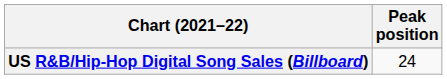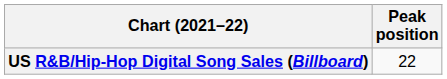 <table class="wikitable plainrowheaders" style="text-align:center">
 <tr>
 <th scope="col">Chart (2021–22)</th>
 <th scope="col">Peak<br>position</th>
 </tr>
 <tr>
 <th scope="row">US <a href='#'>R&B/Hip-Hop Digital Song Sales</a> (<em><a href='#'>Billboard</a></em>)</th>
-<td align="center">24</td>
+<td align="center">22</td>
 </tr>
 </table>
